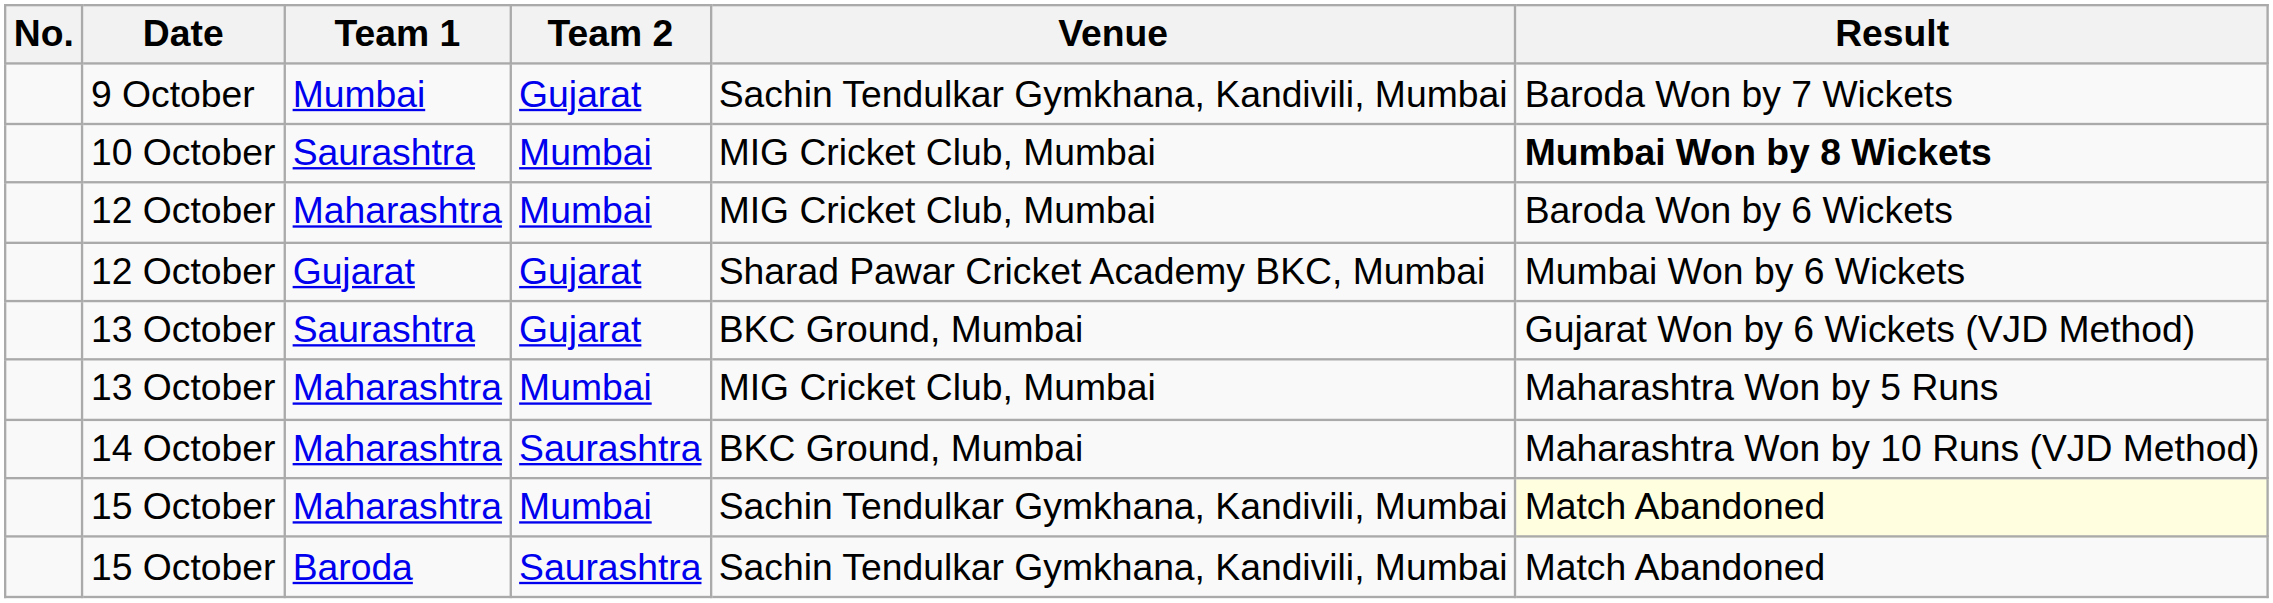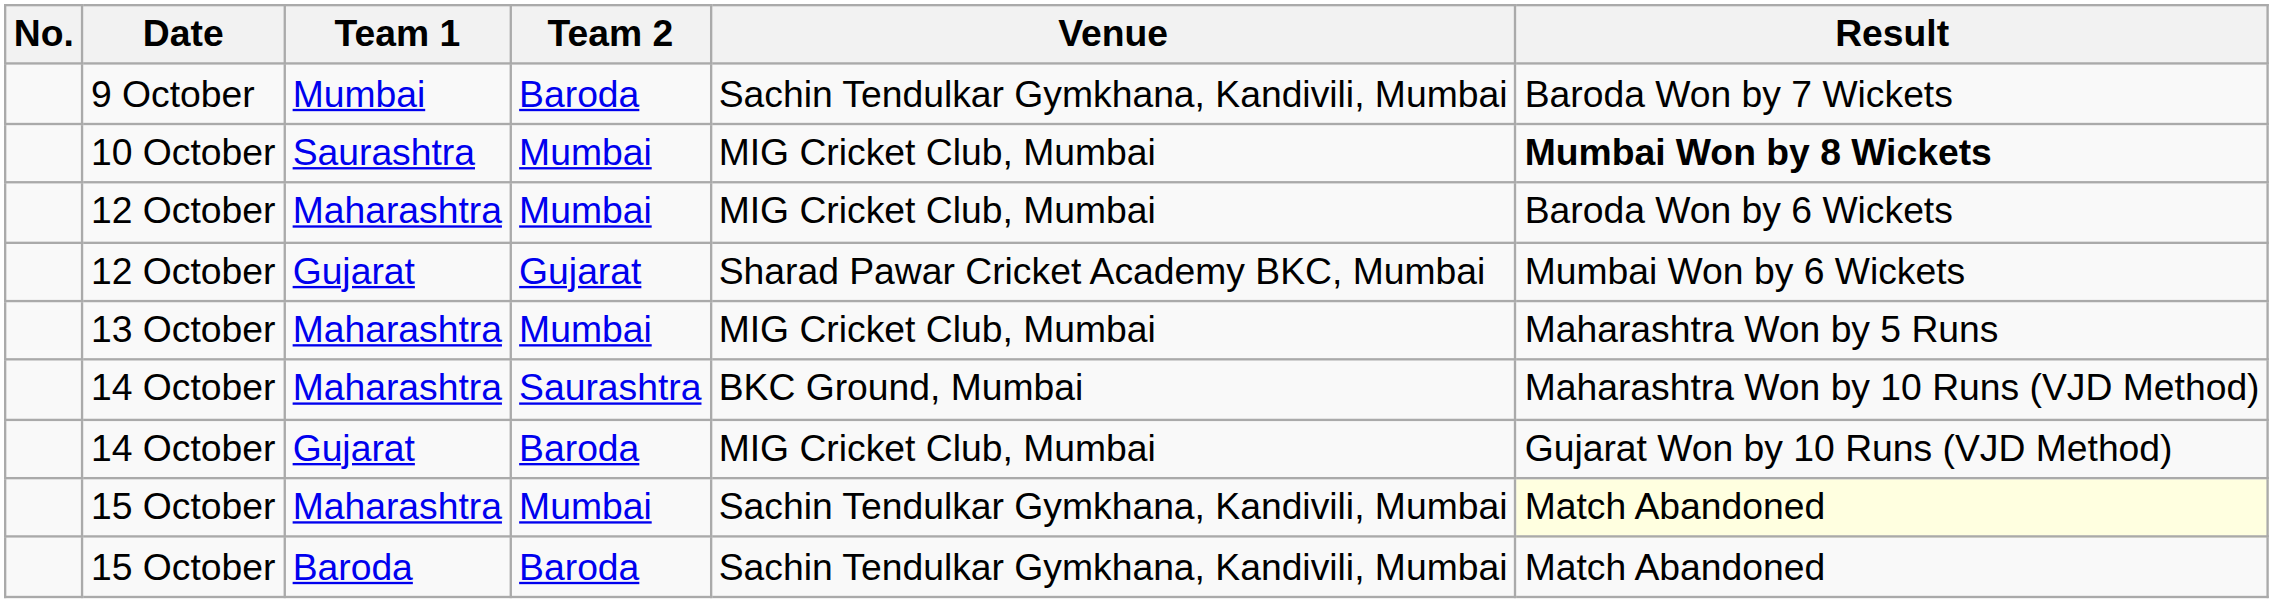 <table class="wikitable collapsible collapsed">
 <tr>
 <th>No.</th>
 <th>Date</th>
 <th>Team 1</th>
 <th>Team 2</th>
 <th>Venue</th>
 <th>Result</th>
 </tr>
 <tr>
 <td> </td>
 <td>9 October</td>
 <td><a href='#'>Mumbai</a></td>
-<td><a href='#'>Gujarat</a></td>
+<td><a href='#'>Baroda</a></td>
 <td>Sachin Tendulkar Gymkhana, Kandivili, Mumbai</td>
 <td>Baroda Won by 7 Wickets</td>
 </tr>
 <tr>
 <td> </td>
 <td>10 October</td>
 <td><a href='#'>Saurashtra</a></td>
 <td><a href='#'>Mumbai</a></td>
 <td>MIG Cricket Club, Mumbai</td>
 <td><strong>Mumbai Won by 8 Wickets</strong></td>
 </tr>
 <tr>
 <td> </td>
 <td>12 October</td>
 <td><a href='#'>Maharashtra</a></td>
 <td><a href='#'>Mumbai</a></td>
 <td>MIG Cricket Club, Mumbai</td>
 <td>Baroda Won by 6 Wickets</td>
 </tr>
 <tr>
 <td> </td>
 <td>12 October</td>
 <td><a href='#'>Gujarat</a></td>
 <td><a href='#'>Gujarat</a></td>
 <td>Sharad Pawar Cricket Academy BKC, Mumbai</td>
 <td>Mumbai Won by 6 Wickets</td>
 </tr>
 <tr>
 <td> </td>
 <td>13 October</td>
-<td><a href='#'>Saurashtra</a></td>
-<td><a href='#'>Gujarat</a></td>
-<td>BKC Ground, Mumbai</td>
-<td>Gujarat Won by 6 Wickets (VJD Method)</td>
-</tr>
-<tr>
-<td> </td>
-<td>13 October</td>
 <td><a href='#'>Maharashtra</a></td>
 <td><a href='#'>Mumbai</a></td>
 <td>MIG Cricket Club, Mumbai</td>
 <td>Maharashtra Won by 5 Runs</td>
 </tr>
 <tr>
 <td> </td>
 <td>14 October</td>
 <td><a href='#'>Maharashtra</a></td>
 <td><a href='#'>Saurashtra</a></td>
 <td>BKC Ground, Mumbai</td>
 <td>Maharashtra Won by 10 Runs (VJD Method)</td>
 </tr>
 <tr>
 <td> </td>
+<td>14 October</td>
+<td><a href='#'>Gujarat</a></td>
+<td><a href='#'>Baroda</a></td>
+<td>MIG Cricket Club, Mumbai</td>
+<td>Gujarat Won by 10 Runs (VJD Method)</td>
+</tr>
+<tr>
+<td> </td>
 <td>15 October</td>
 <td><a href='#'>Maharashtra</a></td>
 <td><a href='#'>Mumbai</a></td>
 <td>Sachin Tendulkar Gymkhana, Kandivili, Mumbai</td>
 <td style="background: lightyellow;">Match Abandoned</td>
 </tr>
 <tr>
 <td> </td>
 <td>15 October</td>
 <td><a href='#'>Baroda</a></td>
-<td><a href='#'>Saurashtra</a></td>
+<td><a href='#'>Baroda</a></td>
 <td>Sachin Tendulkar Gymkhana, Kandivili, Mumbai</td>
 <td>Match Abandoned</td>
 </tr>
 </table>
